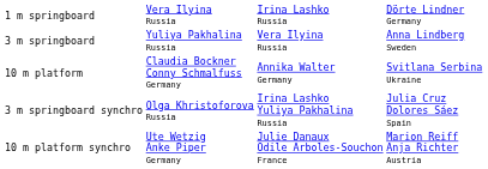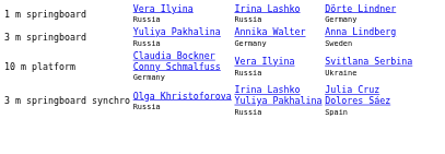 <table>
 <tr>
 <td>1 m springboard</td>
 <td> <a href='#'>Vera Ilyina</a><br><small>Russia</small></td>
 <td> <a href='#'>Irina Lashko</a><br><small>Russia</small></td>
 <td> <a href='#'>Dörte Lindner</a><br><small>Germany</small></td>
 </tr>
 <tr>
 <td>3 m springboard</td>
 <td> <a href='#'>Yuliya Pakhalina</a><br><small>Russia</small></td>
-<td> <a href='#'>Vera Ilyina</a><br><small>Russia</small></td>
+<td> <a href='#'>Annika Walter</a><br><small>Germany</small></td>
 <td> <a href='#'>Anna Lindberg</a><br><small>Sweden</small></td>
 </tr>
 <tr>
 <td>10 m platform</td>
 <td> <a href='#'>Claudia Bockner</a><br><a href='#'>Conny Schmalfuss</a><br><small>Germany</small></td>
-<td> <a href='#'>Annika Walter</a><br><small>Germany</small></td>
+<td> <a href='#'>Vera Ilyina</a><br><small>Russia</small></td>
 <td> <a href='#'>Svitlana Serbina</a><br><small>Ukraine</small></td>
 </tr>
 <tr>
 <td>3 m springboard synchro</td>
 <td> <a href='#'>Olga Khristoforova</a><br><small>Russia</small></td>
 <td> <a href='#'>Irina Lashko</a><br><a href='#'>Yuliya Pakhalina</a><br><small>Russia</small></td>
 <td> <a href='#'>Julia Cruz</a><br><a href='#'>Dolores Sáez</a><br><small>Spain</small></td>
 </tr>
-<tr>
-<td>10 m platform synchro</td>
-<td> <a href='#'>Ute Wetzig</a><br><a href='#'>Anke Piper</a><br><small>Germany</small></td>
-<td> <a href='#'>Julie Danaux</a><br><a href='#'>Odile Arboles-Souchon</a><br><small>France</small></td>
-<td> <a href='#'>Marion Reiff</a><br><a href='#'>Anja Richter</a><br><small>Austria</small></td>
-</tr>
 </table>
